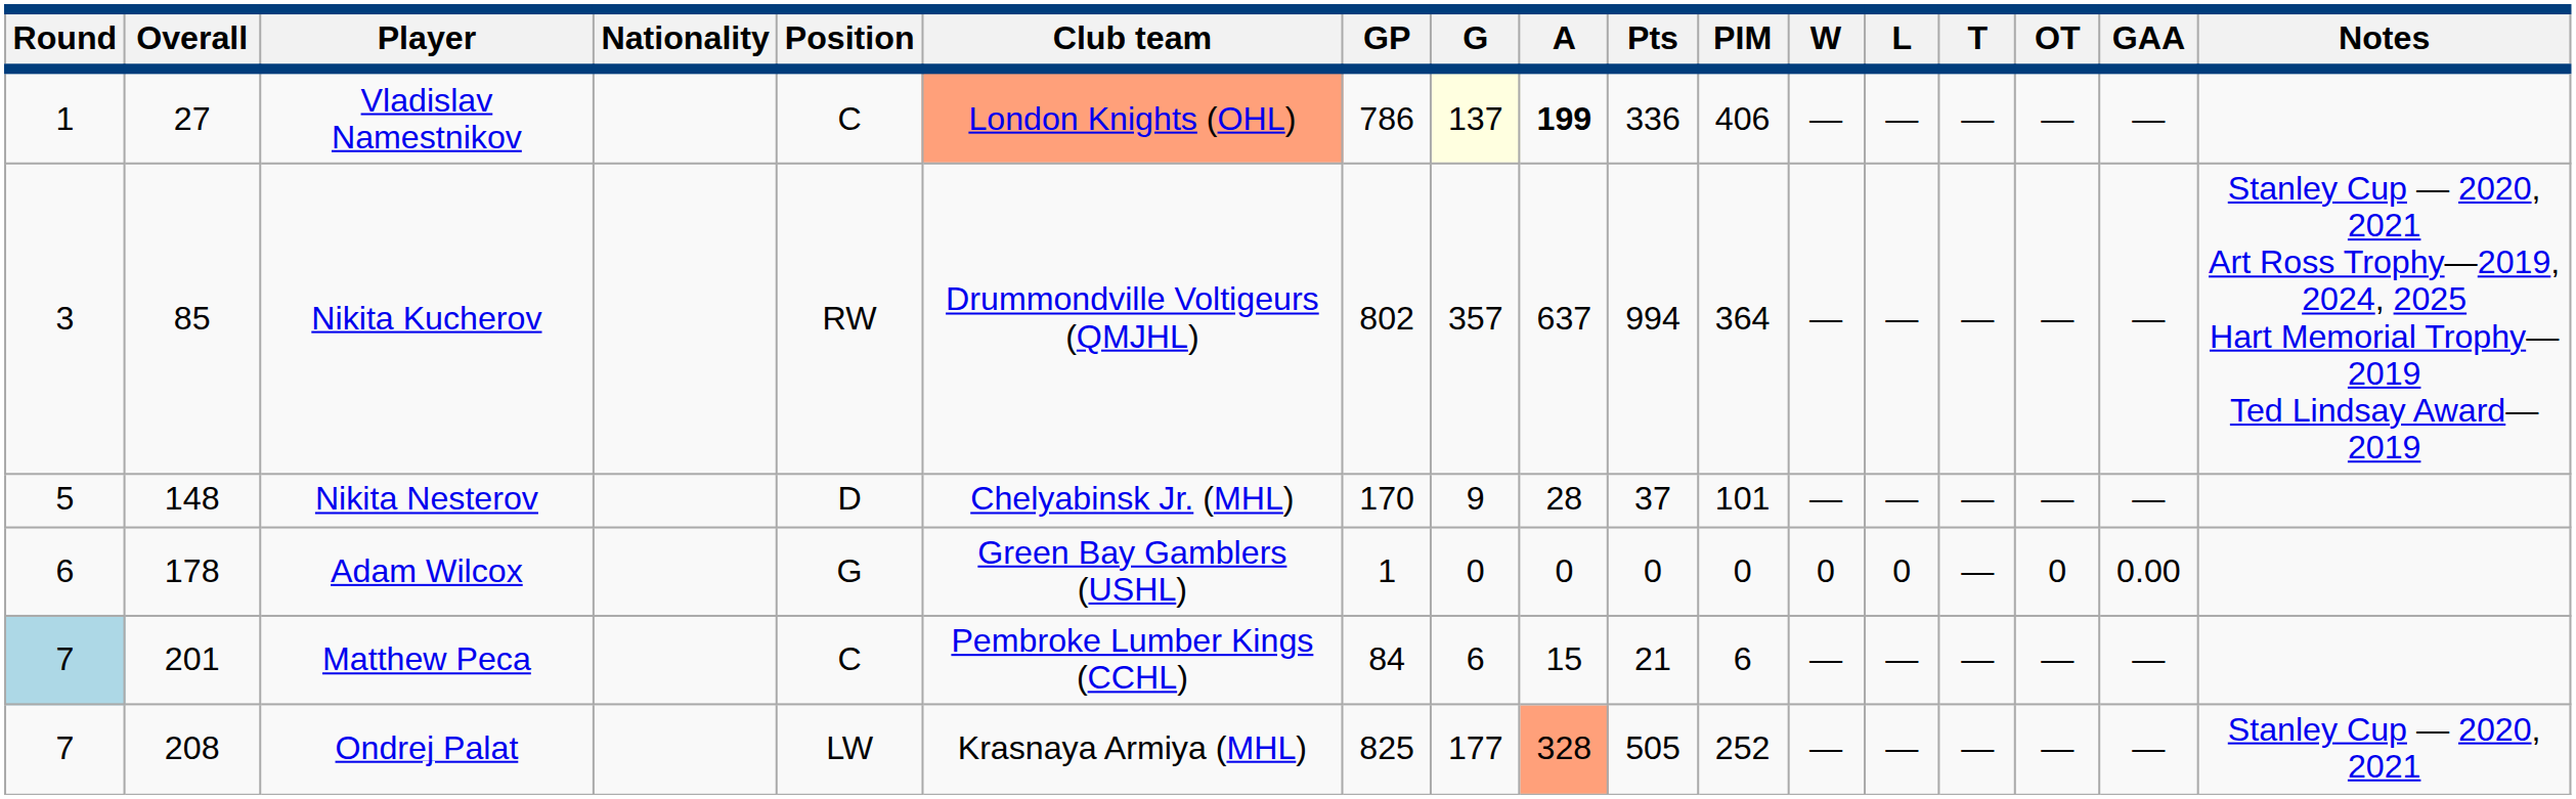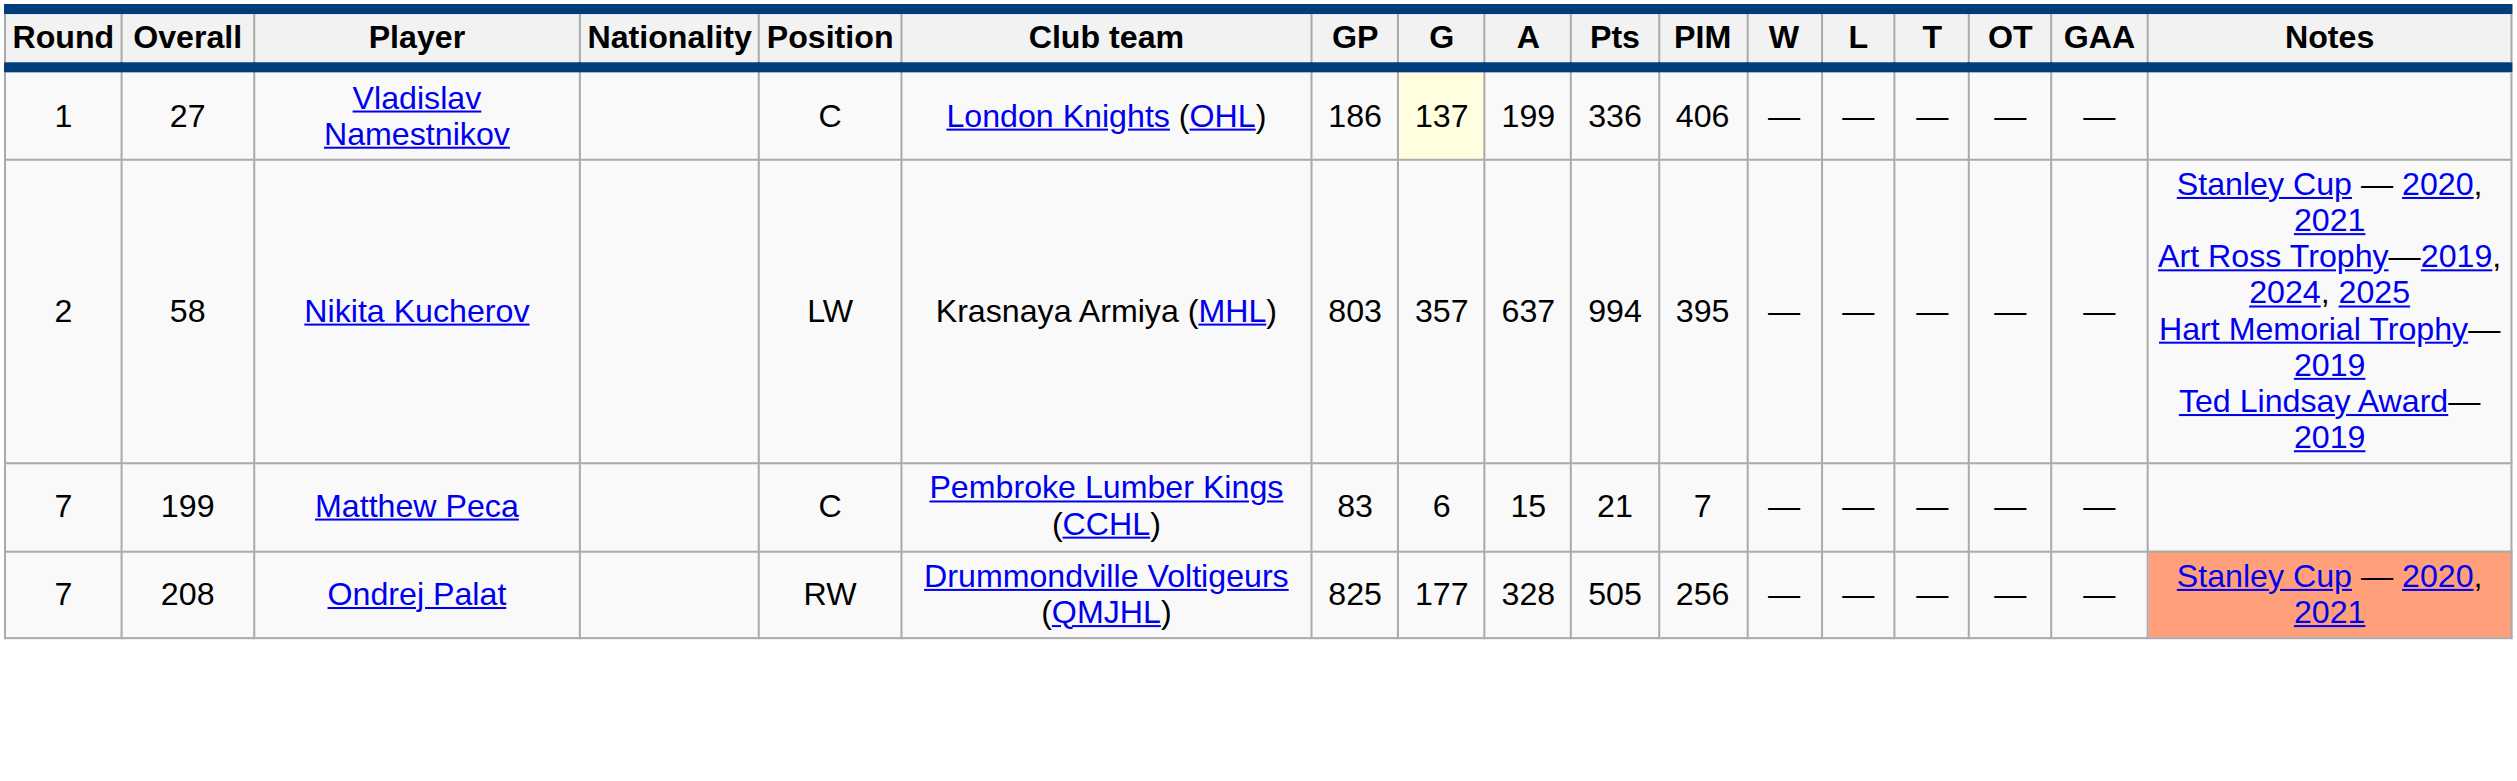 <table class="wikitable sortable" style="text-align:center">
 <tr style= "background:#FFFFFF; border-top:#003D7C 5px solid; border-bottom:#003D7C 5px solid;">
 <th style="width:3em">Round</th>
 <th style="width:4em">Overall</th>
 <th style="width:15em">Player</th>
 <th style="width:3em">Nationality</th>
 <th style="width:3em">Position</th>
 <th style="width:20em">Club team</th>
 <th style="width:3em">GP</th>
 <th style="width:3em">G</th>
 <th style="width:3em">A</th>
 <th style="width:3em">Pts</th>
 <th style="width:3em">PIM</th>
 <th style="width:3em">W</th>
 <th style="width:3em">L</th>
 <th style="width:3em">T</th>
 <th style="width:3em">OT</th>
 <th style="width:3em">GAA</th>
 <th style="width:20em">Notes</th>
 </tr>
 <tr>
 <td>1</td>
 <td>27</td>
 <td><a href='#'>Vladislav Namestnikov</a></td>
 <td></td>
 <td>C</td>
-<td style="background: lightsalmon;"><a href='#'>London Knights</a> (<a href='#'>OHL</a>)</td>
-<td>786</td>
+<td><a href='#'>London Knights</a> (<a href='#'>OHL</a>)</td>
+<td>186</td>
 <td style="background: lightyellow;">137</td>
-<td><strong>199</strong></td>
+<td>199</td>
 <td>336</td>
 <td>406</td>
 <td>—</td>
 <td>—</td>
 <td>—</td>
 <td>—</td>
 <td>—</td>
 <td></td>
 </tr>
 <tr>
-<td>3</td>
-<td>85</td>
+<td>2</td>
+<td>58</td>
 <td><a href='#'>Nikita Kucherov</a></td>
 <td></td>
-<td>RW</td>
-<td><a href='#'>Drummondville Voltigeurs</a> (<a href='#'>QMJHL</a>)</td>
-<td>802</td>
+<td>LW</td>
+<td>Krasnaya Armiya (<a href='#'>MHL</a>)</td>
+<td>803</td>
 <td>357</td>
 <td>637</td>
 <td>994</td>
-<td>364</td>
+<td>395</td>
 <td>—</td>
 <td>—</td>
 <td>—</td>
 <td>—</td>
 <td>—</td>
 <td><a href='#'>Stanley Cup</a> — <a href='#'>2020</a>, <a href='#'>2021</a><br><a href='#'>Art Ross Trophy</a>—<a href='#'>2019</a>, <a href='#'>2024</a>, <a href='#'>2025</a><br><a href='#'>Hart Memorial Trophy</a>—<a href='#'>2019</a><br><a href='#'>Ted Lindsay Award</a>—<a href='#'>2019</a></td>
 </tr>
 <tr>
-<td>5</td>
-<td>148</td>
-<td><a href='#'>Nikita Nesterov</a></td>
-<td></td>
-<td>D</td>
-<td><a href='#'>Chelyabinsk Jr.</a> (<a href='#'>MHL</a>)</td>
-<td>170</td>
-<td>9</td>
-<td>28</td>
-<td>37</td>
-<td>101</td>
-<td>—</td>
-<td>—</td>
-<td>—</td>
-<td>—</td>
-<td>—</td>
-<td></td>
-</tr>
-<tr>
-<td>6</td>
-<td>178</td>
-<td><a href='#'>Adam Wilcox</a></td>
-<td></td>
-<td>G</td>
-<td><a href='#'>Green Bay Gamblers</a> (<a href='#'>USHL</a>)</td>
-<td>1</td>
-<td>0</td>
-<td>0</td>
-<td>0</td>
-<td>0</td>
-<td>0</td>
-<td>0</td>
-<td>—</td>
-<td>0</td>
-<td>0.00</td>
-<td></td>
-</tr>
-<tr>
-<td style="background: lightblue;">7</td>
-<td>201</td>
+<td>7</td>
+<td>199</td>
 <td><a href='#'>Matthew Peca</a></td>
 <td></td>
 <td>C</td>
 <td><a href='#'>Pembroke Lumber Kings</a> (<a href='#'>CCHL</a>)</td>
-<td>84</td>
+<td>83</td>
 <td>6</td>
 <td>15</td>
 <td>21</td>
-<td>6</td>
+<td>7</td>
 <td>—</td>
 <td>—</td>
 <td>—</td>
 <td>—</td>
 <td>—</td>
 <td></td>
 </tr>
 <tr>
 <td>7</td>
 <td>208</td>
 <td><a href='#'>Ondrej Palat</a></td>
 <td></td>
-<td>LW</td>
-<td>Krasnaya Armiya (<a href='#'>MHL</a>)</td>
+<td>RW</td>
+<td><a href='#'>Drummondville Voltigeurs</a> (<a href='#'>QMJHL</a>)</td>
 <td>825</td>
 <td>177</td>
-<td style="background: lightsalmon;">328</td>
+<td>328</td>
 <td>505</td>
-<td>252</td>
+<td>256</td>
 <td>—</td>
 <td>—</td>
 <td>—</td>
 <td>—</td>
 <td>—</td>
-<td><a href='#'>Stanley Cup</a> — <a href='#'>2020</a>, <a href='#'>2021</a></td>
+<td style="background: lightsalmon;"><a href='#'>Stanley Cup</a> — <a href='#'>2020</a>, <a href='#'>2021</a></td>
 </tr>
 </table>
